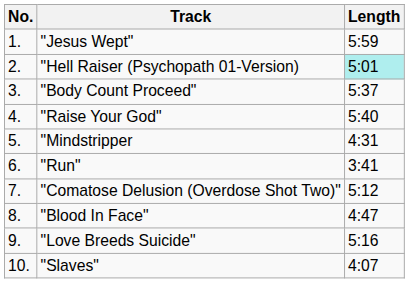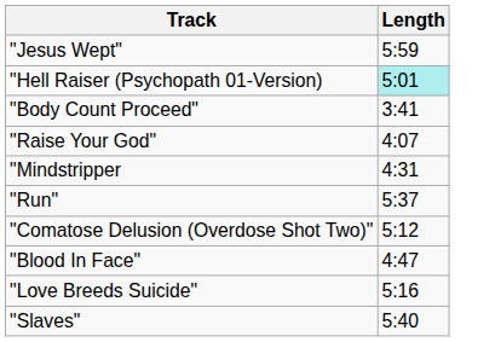 <table class="wikitable">
 <tr>
-<th>No.</th>
 <th>Track</th>
 <th>Length</th>
 </tr>
 <tr>
-<td>1.</td>
 <td>"Jesus Wept"</td>
 <td>5:59</td>
 </tr>
 <tr>
-<td>2.</td>
 <td>"Hell Raiser (Psychopath 01-Version)</td>
 <td style="background: paleturquoise;">5:01</td>
 </tr>
 <tr>
-<td>3.</td>
 <td>"Body Count Proceed"</td>
-<td>5:37</td>
+<td>3:41</td>
 </tr>
 <tr>
-<td>4.</td>
 <td>"Raise Your God"</td>
-<td>5:40</td>
+<td>4:07</td>
 </tr>
 <tr>
-<td>5.</td>
 <td>"Mindstripper</td>
 <td>4:31</td>
 </tr>
 <tr>
-<td>6.</td>
 <td>"Run"</td>
-<td>3:41</td>
+<td>5:37</td>
 </tr>
 <tr>
-<td>7.</td>
 <td>"Comatose Delusion (Overdose Shot Two)"</td>
 <td>5:12</td>
 </tr>
 <tr>
-<td>8.</td>
 <td>"Blood In Face"</td>
 <td>4:47</td>
 </tr>
 <tr>
-<td>9.</td>
 <td>"Love Breeds Suicide"</td>
 <td>5:16</td>
 </tr>
 <tr>
-<td>10.</td>
 <td>"Slaves"</td>
-<td>4:07</td>
+<td>5:40</td>
 </tr>
 </table>
